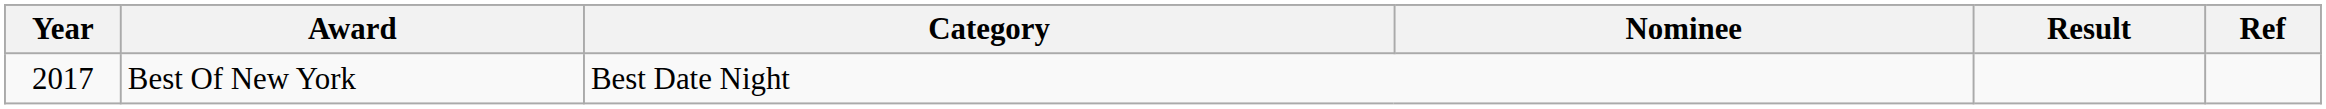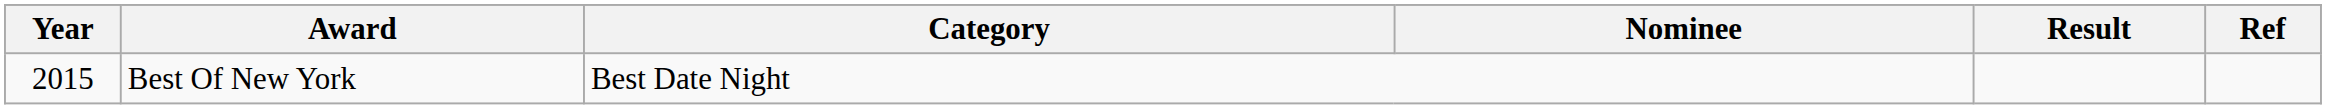 <table class="wikitable" style="width:95%;">
 <tr valign="bottom">
 <th style="width:5%;">Year</th>
 <th style="width:20%;">Award</th>
 <th style="width:35%;">Category</th>
 <th style="width:25%;">Nominee</th>
 <th style="width:10%;">Result</th>
 <th style="width:5%;">Ref</th>
 </tr>
 <tr valign="top">
-<td style="text-align:center;">2017</td>
+<td style="text-align:center;">2015</td>
 <td>Best Of New York</td>
 <td colspan="2">Best Date Night</td>
 <td></td>
 <td style="text-align:center;"></td>
 </tr>
 </table>
